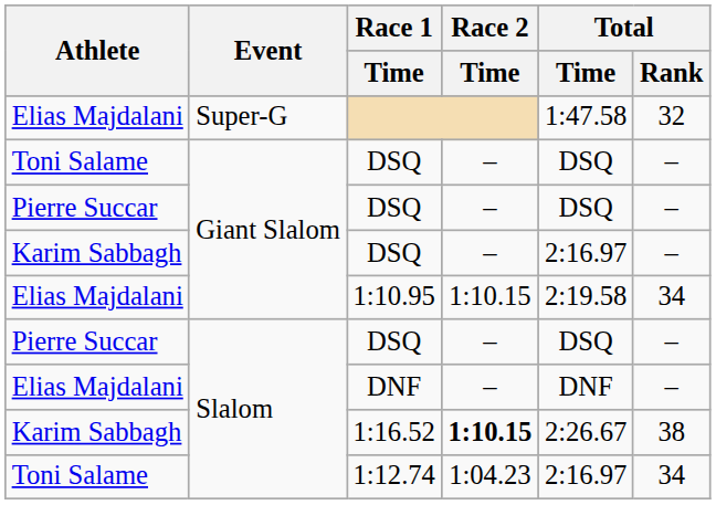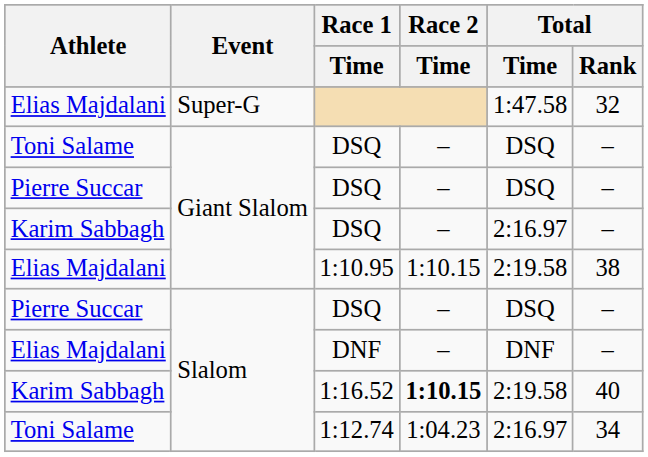 <table class="wikitable" style="font-size:90%">
 <tr>
 <th rowspan="2">Athlete</th>
 <th rowspan="2">Event</th>
 <th>Race 1</th>
 <th>Race 2</th>
 <th colspan="2">Total</th>
 </tr>
 <tr>
 <th>Time</th>
 <th>Time</th>
 <th>Time</th>
 <th>Rank</th>
 </tr>
 <tr>
 <td><a href='#'>Elias Majdalani</a></td>
 <td>Super-G</td>
 <td colspan="2" bgcolor="wheat"></td>
 <td align="center">1:47.58</td>
 <td align="center">32</td>
 </tr>
 <tr>
 <td><a href='#'>Toni Salame</a></td>
 <td rowspan="4">Giant Slalom</td>
 <td align="center">DSQ</td>
 <td align="center">–</td>
 <td align="center">DSQ</td>
 <td align="center">–</td>
 </tr>
 <tr>
 <td><a href='#'>Pierre Succar</a></td>
 <td align="center">DSQ</td>
 <td align="center">–</td>
 <td align="center">DSQ</td>
 <td align="center">–</td>
 </tr>
 <tr>
 <td><a href='#'>Karim Sabbagh</a></td>
 <td align="center">DSQ</td>
 <td align="center">–</td>
 <td align="center">2:16.97</td>
 <td align="center">–</td>
 </tr>
 <tr>
 <td><a href='#'>Elias Majdalani</a></td>
 <td align="center">1:10.95</td>
 <td align="center">1:10.15</td>
 <td align="center">2:19.58</td>
-<td align="center">34</td>
+<td align="center">38</td>
 </tr>
 <tr>
 <td><a href='#'>Pierre Succar</a></td>
 <td rowspan="4">Slalom</td>
 <td align="center">DSQ</td>
 <td align="center">–</td>
 <td align="center">DSQ</td>
 <td align="center">–</td>
 </tr>
 <tr>
 <td><a href='#'>Elias Majdalani</a></td>
 <td align="center">DNF</td>
 <td align="center">–</td>
 <td align="center">DNF</td>
 <td align="center">–</td>
 </tr>
 <tr>
 <td><a href='#'>Karim Sabbagh</a></td>
 <td align="center">1:16.52</td>
 <td align="center"><strong>1:10.15</strong></td>
-<td align="center">2:26.67</td>
-<td align="center">38</td>
+<td align="center">2:19.58</td>
+<td align="center">40</td>
 </tr>
 <tr>
 <td><a href='#'>Toni Salame</a></td>
 <td align="center">1:12.74</td>
 <td align="center">1:04.23</td>
 <td align="center">2:16.97</td>
 <td align="center">34</td>
 </tr>
 </table>
